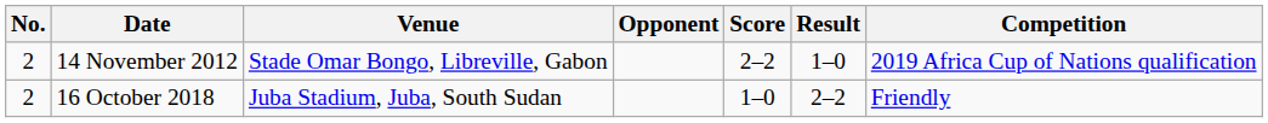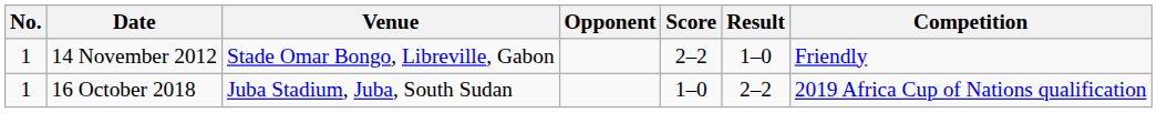 <table class="wikitable sortable">
 <tr>
 <th scope="col">No.</th>
 <th scope="col">Date</th>
 <th scope="col">Venue</th>
 <th scope="col">Opponent</th>
 <th scope="col">Score</th>
 <th scope="col">Result</th>
 <th scope="col">Competition</th>
 </tr>
 <tr>
-<td align="center">2</td>
+<td align="center">1</td>
 <td>14 November 2012</td>
 <td><a href='#'>Stade Omar Bongo</a>, <a href='#'>Libreville</a>, Gabon</td>
 <td></td>
 <td align="center">2–2</td>
 <td align="center">1–0</td>
-<td><a href='#'>2019 Africa Cup of Nations qualification</a></td>
+<td><a href='#'>Friendly</a></td>
 </tr>
 <tr>
-<td align="center">2</td>
+<td align="center">1</td>
 <td>16 October 2018</td>
 <td><a href='#'>Juba Stadium</a>, <a href='#'>Juba</a>, South Sudan</td>
 <td></td>
 <td align="center">1–0</td>
 <td align="center">2–2</td>
-<td><a href='#'>Friendly</a></td>
+<td><a href='#'>2019 Africa Cup of Nations qualification</a></td>
 </tr>
 </table>
